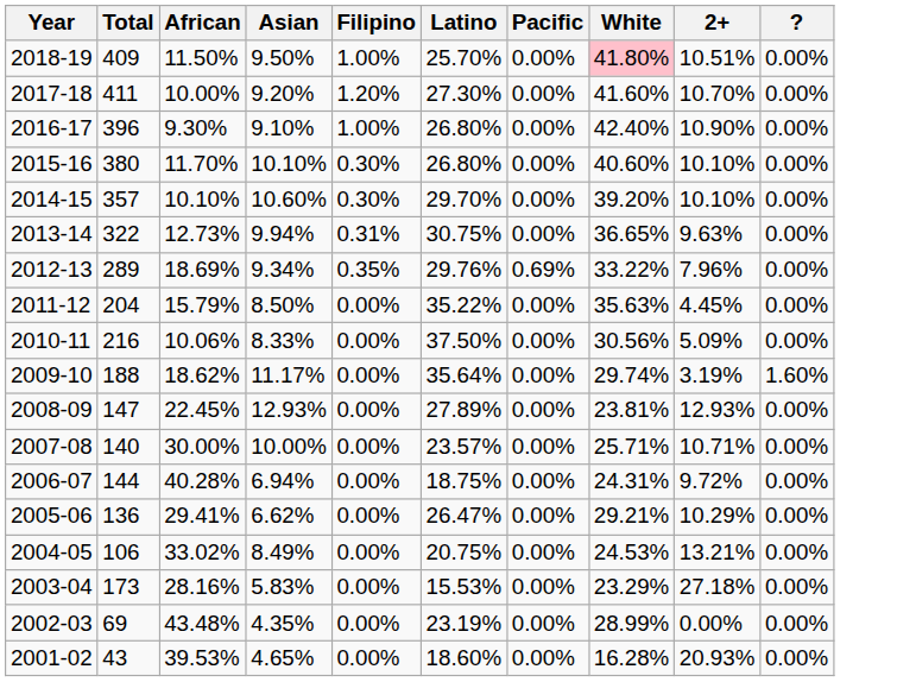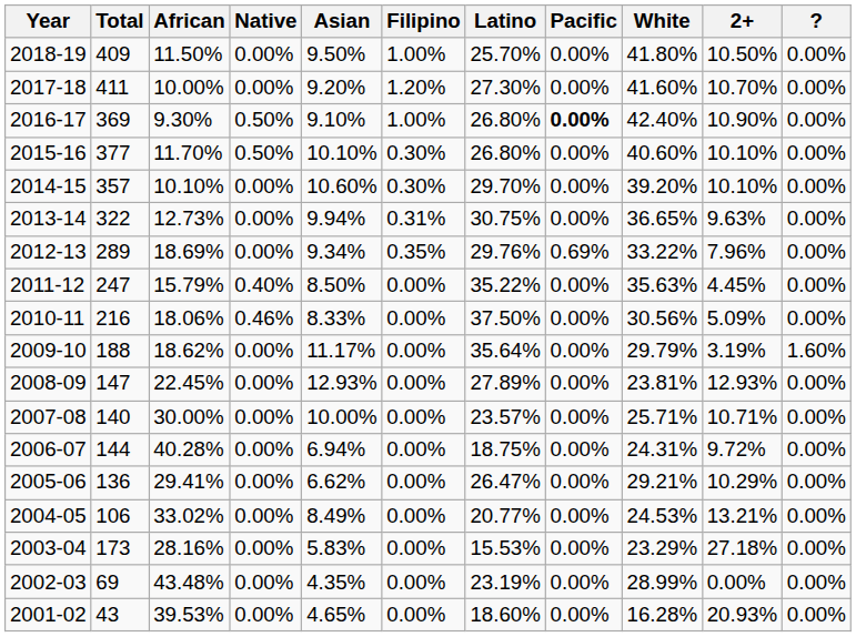 <table class="wikitable sortable mw-collapsible">
 <tr>
 <th>Year</th>
 <th>Total</th>
 <th>African</th>
+<th>Native</th>
 <th>Asian</th>
 <th>Filipino</th>
 <th>Latino</th>
 <th>Pacific</th>
 <th>White</th>
 <th>2+</th>
 <th>?</th>
 </tr>
 <tr>
 <td>2018-19</td>
 <td>409</td>
 <td>11.50%</td>
+<td>0.00%</td>
 <td>9.50%</td>
 <td>1.00%</td>
 <td>25.70%</td>
 <td>0.00%</td>
-<td style="background: pink;">41.80%</td>
-<td>10.51%</td>
+<td>41.80%</td>
+<td>10.50%</td>
 <td>0.00%</td>
 </tr>
 <tr>
 <td>2017-18</td>
 <td>411</td>
 <td>10.00%</td>
+<td>0.00%</td>
 <td>9.20%</td>
 <td>1.20%</td>
 <td>27.30%</td>
 <td>0.00%</td>
 <td>41.60%</td>
 <td>10.70%</td>
 <td>0.00%</td>
 </tr>
 <tr>
 <td>2016-17</td>
-<td>396</td>
+<td>369</td>
 <td>9.30%</td>
+<td>0.50%</td>
 <td>9.10%</td>
 <td>1.00%</td>
 <td>26.80%</td>
-<td>0.00%</td>
+<td><strong>0.00%</strong></td>
 <td>42.40%</td>
 <td>10.90%</td>
 <td>0.00%</td>
 </tr>
 <tr>
 <td>2015-16</td>
-<td>380</td>
+<td>377</td>
 <td>11.70%</td>
+<td>0.50%</td>
 <td>10.10%</td>
 <td>0.30%</td>
 <td>26.80%</td>
 <td>0.00%</td>
 <td>40.60%</td>
 <td>10.10%</td>
 <td>0.00%</td>
 </tr>
 <tr>
 <td>2014-15</td>
 <td>357</td>
 <td>10.10%</td>
+<td>0.00%</td>
 <td>10.60%</td>
 <td>0.30%</td>
 <td>29.70%</td>
 <td>0.00%</td>
 <td>39.20%</td>
 <td>10.10%</td>
 <td>0.00%</td>
 </tr>
 <tr>
 <td>2013-14</td>
 <td>322</td>
 <td>12.73%</td>
+<td>0.00%</td>
 <td>9.94%</td>
 <td>0.31%</td>
 <td>30.75%</td>
 <td>0.00%</td>
 <td>36.65%</td>
 <td>9.63%</td>
 <td>0.00%</td>
 </tr>
 <tr>
 <td>2012-13</td>
 <td>289</td>
 <td>18.69%</td>
+<td>0.00%</td>
 <td>9.34%</td>
 <td>0.35%</td>
 <td>29.76%</td>
 <td>0.69%</td>
 <td>33.22%</td>
 <td>7.96%</td>
 <td>0.00%</td>
 </tr>
 <tr>
 <td>2011-12</td>
-<td>204</td>
+<td>247</td>
 <td>15.79%</td>
+<td>0.40%</td>
 <td>8.50%</td>
 <td>0.00%</td>
 <td>35.22%</td>
 <td>0.00%</td>
 <td>35.63%</td>
 <td>4.45%</td>
 <td>0.00%</td>
 </tr>
 <tr>
 <td>2010-11</td>
 <td>216</td>
-<td>10.06%</td>
+<td>18.06%</td>
+<td>0.46%</td>
 <td>8.33%</td>
 <td>0.00%</td>
 <td>37.50%</td>
 <td>0.00%</td>
 <td>30.56%</td>
 <td>5.09%</td>
 <td>0.00%</td>
 </tr>
 <tr>
 <td>2009-10</td>
 <td>188</td>
 <td>18.62%</td>
+<td>0.00%</td>
 <td>11.17%</td>
 <td>0.00%</td>
 <td>35.64%</td>
 <td>0.00%</td>
-<td>29.74%</td>
+<td>29.79%</td>
 <td>3.19%</td>
 <td>1.60%</td>
 </tr>
 <tr>
 <td>2008-09</td>
 <td>147</td>
 <td>22.45%</td>
+<td>0.00%</td>
 <td>12.93%</td>
 <td>0.00%</td>
 <td>27.89%</td>
 <td>0.00%</td>
 <td>23.81%</td>
 <td>12.93%</td>
 <td>0.00%</td>
 </tr>
 <tr>
 <td>2007-08</td>
 <td>140</td>
 <td>30.00%</td>
+<td>0.00%</td>
 <td>10.00%</td>
 <td>0.00%</td>
 <td>23.57%</td>
 <td>0.00%</td>
 <td>25.71%</td>
 <td>10.71%</td>
 <td>0.00%</td>
 </tr>
 <tr>
 <td>2006-07</td>
 <td>144</td>
 <td>40.28%</td>
+<td>0.00%</td>
 <td>6.94%</td>
 <td>0.00%</td>
 <td>18.75%</td>
 <td>0.00%</td>
 <td>24.31%</td>
 <td>9.72%</td>
 <td>0.00%</td>
 </tr>
 <tr>
 <td>2005-06</td>
 <td>136</td>
 <td>29.41%</td>
+<td>0.00%</td>
 <td>6.62%</td>
 <td>0.00%</td>
 <td>26.47%</td>
 <td>0.00%</td>
 <td>29.21%</td>
 <td>10.29%</td>
 <td>0.00%</td>
 </tr>
 <tr>
 <td>2004-05</td>
 <td>106</td>
 <td>33.02%</td>
+<td>0.00%</td>
 <td>8.49%</td>
 <td>0.00%</td>
-<td>20.75%</td>
+<td>20.77%</td>
 <td>0.00%</td>
 <td>24.53%</td>
 <td>13.21%</td>
 <td>0.00%</td>
 </tr>
 <tr>
 <td>2003-04</td>
 <td>173</td>
 <td>28.16%</td>
+<td>0.00%</td>
 <td>5.83%</td>
 <td>0.00%</td>
 <td>15.53%</td>
 <td>0.00%</td>
 <td>23.29%</td>
 <td>27.18%</td>
 <td>0.00%</td>
 </tr>
 <tr>
 <td>2002-03</td>
 <td>69</td>
 <td>43.48%</td>
+<td>0.00%</td>
 <td>4.35%</td>
 <td>0.00%</td>
 <td>23.19%</td>
 <td>0.00%</td>
 <td>28.99%</td>
 <td>0.00%</td>
 <td>0.00%</td>
 </tr>
 <tr>
 <td>2001-02</td>
 <td>43</td>
 <td>39.53%</td>
+<td>0.00%</td>
 <td>4.65%</td>
 <td>0.00%</td>
 <td>18.60%</td>
 <td>0.00%</td>
 <td>16.28%</td>
 <td>20.93%</td>
 <td>0.00%</td>
 </tr>
 </table>
